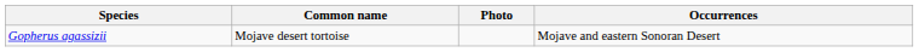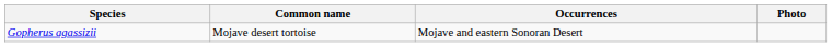 <table width=90%  class="wikitable">
 <tr>
 <th width=25%>Species</th>
 <th width=25%>Common name</th>
+<th>Occurrences</th>
 <th>Photo</th>
-<th>Occurrences</th>
 </tr>
 <tr>
 <td><em><a href='#'>Gopherus agassizii</a></em></td>
 <td>Mojave desert tortoise</td>
+<td>Mojave and eastern Sonoran Desert</td>
 <td></td>
-<td>Mojave and eastern Sonoran Desert</td>
 </tr>
 </table>
